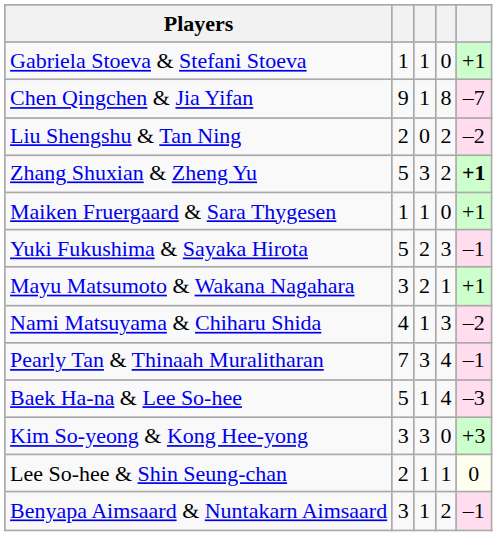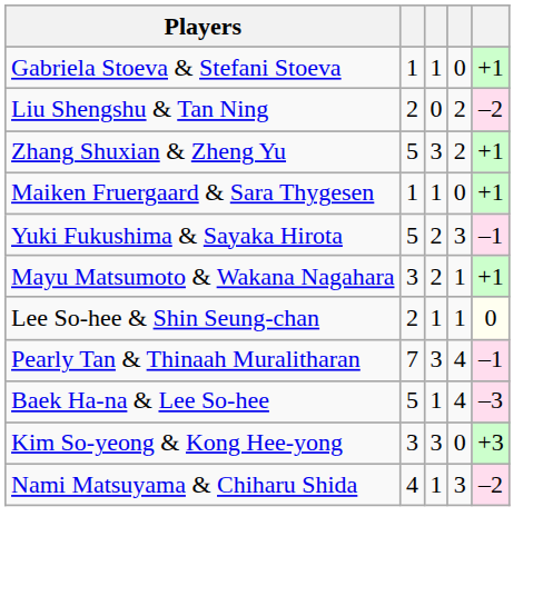 <table class=wikitable style="text-align:center; font-size:small">
 <tr>
 <th>Players</th>
 <th></th>
 <th></th>
 <th></th>
 <th></th>
 </tr>
 <tr>
 <td align="left"> <a href='#'>Gabriela Stoeva</a> & <a href='#'>Stefani Stoeva</a></td>
 <td>1</td>
 <td>1</td>
 <td>0</td>
 <td bgcolor="#ccffcc">+1</td>
 </tr>
 <tr>
-<td align="left"> <a href='#'>Chen Qingchen</a> & <a href='#'>Jia Yifan</a></td>
-<td>9</td>
-<td>1</td>
-<td>8</td>
-<td bgcolor="#ffddee">–7</td>
-</tr>
-<tr>
 <td align="left"> <a href='#'>Liu Shengshu</a> & <a href='#'>Tan Ning</a></td>
 <td>2</td>
 <td>0</td>
 <td>2</td>
 <td bgcolor="#ffddee">–2</td>
 </tr>
 <tr>
 <td align="left"> <a href='#'>Zhang Shuxian</a> & <a href='#'>Zheng Yu</a></td>
 <td>5</td>
 <td>3</td>
 <td>2</td>
-<td bgcolor="#ccffcc"><strong>+1</strong></td>
+<td bgcolor="#ccffcc">+1</td>
 </tr>
 <tr>
 <td align="left"> <a href='#'>Maiken Fruergaard</a> & <a href='#'>Sara Thygesen</a></td>
 <td>1</td>
 <td>1</td>
 <td>0</td>
 <td bgcolor="#ccffcc">+1</td>
 </tr>
 <tr>
 <td align="left"> <a href='#'>Yuki Fukushima</a> & <a href='#'>Sayaka Hirota</a></td>
 <td>5</td>
 <td>2</td>
 <td>3</td>
 <td bgcolor="#ffddee">–1</td>
 </tr>
 <tr>
 <td align="left"> <a href='#'>Mayu Matsumoto</a> & <a href='#'>Wakana Nagahara</a></td>
 <td>3</td>
 <td>2</td>
 <td>1</td>
 <td bgcolor="#ccffcc">+1</td>
 </tr>
 <tr>
-<td align="left"> <a href='#'>Nami Matsuyama</a> & <a href='#'>Chiharu Shida</a></td>
-<td>4</td>
+<td align="left"> Lee So-hee & <a href='#'>Shin Seung-chan</a></td>
+<td>2</td>
 <td>1</td>
-<td>3</td>
-<td bgcolor="#ffddee">–2</td>
+<td>1</td>
+<td bgcolor="#fffff0">0</td>
 </tr>
 <tr>
 <td align="left"> <a href='#'>Pearly Tan</a> & <a href='#'>Thinaah Muralitharan</a></td>
 <td>7</td>
 <td>3</td>
 <td>4</td>
 <td bgcolor="#ffddee">–1</td>
 </tr>
 <tr>
 <td align="left"> <a href='#'>Baek Ha-na</a> & <a href='#'>Lee So-hee</a></td>
 <td>5</td>
 <td>1</td>
 <td>4</td>
 <td bgcolor="#ffddee">–3</td>
 </tr>
 <tr>
 <td align="left"> <a href='#'>Kim So-yeong</a> & <a href='#'>Kong Hee-yong</a></td>
 <td>3</td>
 <td>3</td>
 <td>0</td>
 <td bgcolor="#ccffcc">+3</td>
 </tr>
 <tr>
-<td align="left"> Lee So-hee & <a href='#'>Shin Seung-chan</a></td>
-<td>2</td>
+<td align="left"> <a href='#'>Nami Matsuyama</a> & <a href='#'>Chiharu Shida</a></td>
+<td>4</td>
 <td>1</td>
-<td>1</td>
-<td bgcolor="#fffff0">0</td>
-</tr>
-<tr>
-<td align="left"> <a href='#'>Benyapa Aimsaard</a> & <a href='#'>Nuntakarn Aimsaard</a></td>
 <td>3</td>
-<td>1</td>
-<td>2</td>
-<td bgcolor="#ffddee">–1</td>
+<td bgcolor="#ffddee">–2</td>
 </tr>
 </table>
